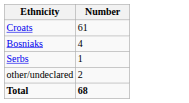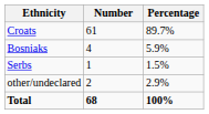 <table class="wikitable">
 <tr>
 <th width="100px">Ethnicity</th>
 <th width="80px">Number</th>
+<th width="80px">Percentage</th>
 </tr>
 <tr>
 <td><a href='#'>Croats</a></td>
 <td>61</td>
+<td>89.7%</td>
 </tr>
 <tr>
 <td><a href='#'>Bosniaks</a></td>
 <td>4</td>
+<td>5.9%</td>
 </tr>
 <tr>
 <td><a href='#'>Serbs</a></td>
 <td>1</td>
+<td>1.5%</td>
 </tr>
 <tr>
 <td>other/undeclared</td>
 <td>2</td>
+<td>2.9%</td>
 </tr>
 <tr>
 <td><strong>Total</strong></td>
 <td><strong>68</strong></td>
+<td><strong>100%</strong></td>
 </tr>
 </table>
